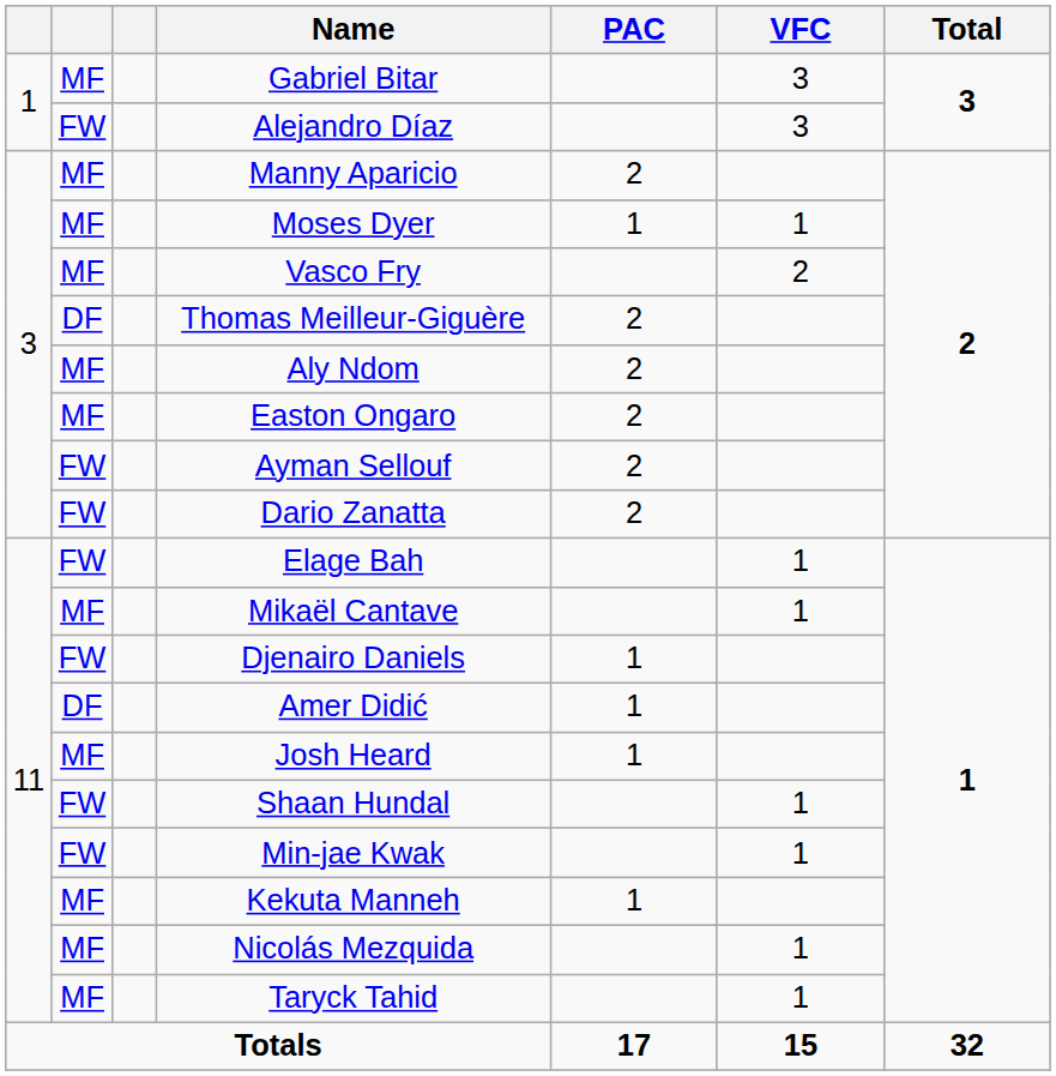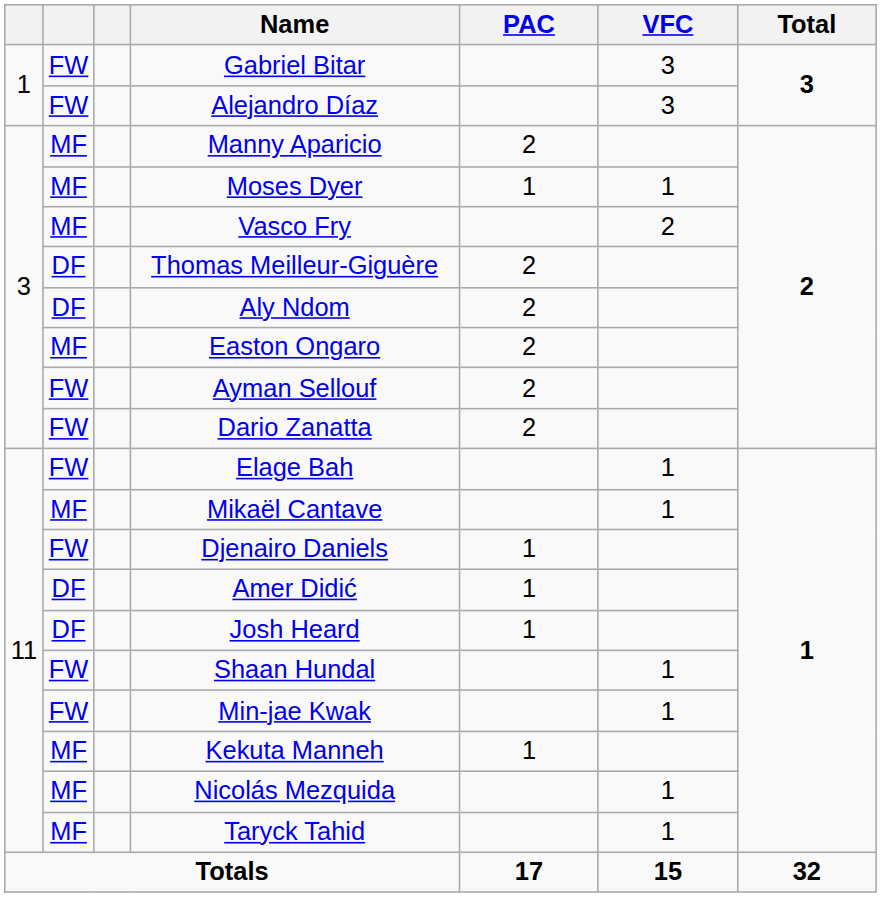 <table class="wikitable" style="text-align:center">
 <tr>
 <th width=15></th>
 <th width=15></th>
 <th width=15></th>
 <th width=200>Name</th>
 <th width=80><a href='#'>PAC</a></th>
 <th width=80><a href='#'>VFC</a></th>
 <th width=80>Total</th>
 </tr>
 <tr>
 <td rowspan="2">1</td>
-<td><a href='#'>MF</a></td>
+<td><a href='#'>FW</a></td>
 <td></td>
 <td><a href='#'>Gabriel Bitar</a></td>
 <td></td>
 <td>3</td>
 <td rowspan="2"><strong>3</strong></td>
 </tr>
 <tr>
 <td><a href='#'>FW</a></td>
 <td></td>
 <td><a href='#'>Alejandro Díaz</a></td>
 <td></td>
 <td>3</td>
 </tr>
 <tr>
 <td rowspan="8">3</td>
 <td><a href='#'>MF</a></td>
 <td></td>
 <td><a href='#'>Manny Aparicio</a></td>
 <td>2</td>
 <td></td>
 <td rowspan="8"><strong>2</strong></td>
 </tr>
 <tr>
 <td><a href='#'>MF</a></td>
 <td></td>
 <td><a href='#'>Moses Dyer</a></td>
 <td>1</td>
 <td>1</td>
 </tr>
 <tr>
 <td><a href='#'>MF</a></td>
 <td></td>
 <td><a href='#'>Vasco Fry</a></td>
 <td></td>
 <td>2</td>
 </tr>
 <tr>
 <td><a href='#'>DF</a></td>
 <td></td>
 <td><a href='#'>Thomas Meilleur-Giguère</a></td>
 <td>2</td>
 <td></td>
 </tr>
 <tr>
-<td><a href='#'>MF</a></td>
+<td><a href='#'>DF</a></td>
 <td></td>
 <td><a href='#'>Aly Ndom</a></td>
 <td>2</td>
 <td></td>
 </tr>
 <tr>
 <td><a href='#'>MF</a></td>
 <td></td>
 <td><a href='#'>Easton Ongaro</a></td>
 <td>2</td>
 <td></td>
 </tr>
 <tr>
 <td><a href='#'>FW</a></td>
 <td></td>
 <td><a href='#'>Ayman Sellouf</a></td>
 <td>2</td>
 <td></td>
 </tr>
 <tr>
 <td><a href='#'>FW</a></td>
 <td></td>
 <td><a href='#'>Dario Zanatta</a></td>
 <td>2</td>
 <td></td>
 </tr>
 <tr>
 <td rowspan="10">11</td>
 <td><a href='#'>FW</a></td>
 <td></td>
 <td><a href='#'>Elage Bah</a></td>
 <td></td>
 <td>1</td>
 <td rowspan="10"><strong>1</strong></td>
 </tr>
 <tr>
 <td><a href='#'>MF</a></td>
 <td></td>
 <td><a href='#'>Mikaël Cantave</a></td>
 <td></td>
 <td>1</td>
 </tr>
 <tr>
 <td><a href='#'>FW</a></td>
 <td></td>
 <td><a href='#'>Djenairo Daniels</a></td>
 <td>1</td>
 <td></td>
 </tr>
 <tr>
 <td><a href='#'>DF</a></td>
 <td></td>
 <td><a href='#'>Amer Didić</a></td>
 <td>1</td>
 <td></td>
 </tr>
 <tr>
-<td><a href='#'>MF</a></td>
+<td><a href='#'>DF</a></td>
 <td></td>
 <td><a href='#'>Josh Heard</a></td>
 <td>1</td>
 <td></td>
 </tr>
 <tr>
 <td><a href='#'>FW</a></td>
 <td></td>
 <td><a href='#'>Shaan Hundal</a></td>
 <td></td>
 <td>1</td>
 </tr>
 <tr>
 <td><a href='#'>FW</a></td>
 <td></td>
 <td><a href='#'>Min-jae Kwak</a></td>
 <td></td>
 <td>1</td>
 </tr>
 <tr>
 <td><a href='#'>MF</a></td>
 <td></td>
 <td><a href='#'>Kekuta Manneh</a></td>
 <td>1</td>
 <td></td>
 </tr>
 <tr>
 <td><a href='#'>MF</a></td>
 <td></td>
 <td><a href='#'>Nicolás Mezquida</a></td>
 <td></td>
 <td>1</td>
 </tr>
 <tr>
 <td><a href='#'>MF</a></td>
 <td></td>
 <td><a href='#'>Taryck Tahid</a></td>
 <td></td>
 <td>1</td>
 </tr>
 <tr>
 <td colspan="4"><strong>Totals</strong></td>
 <td><strong>17</strong></td>
 <td><strong>15</strong></td>
 <td><strong>32</strong></td>
 </tr>
 </table>
